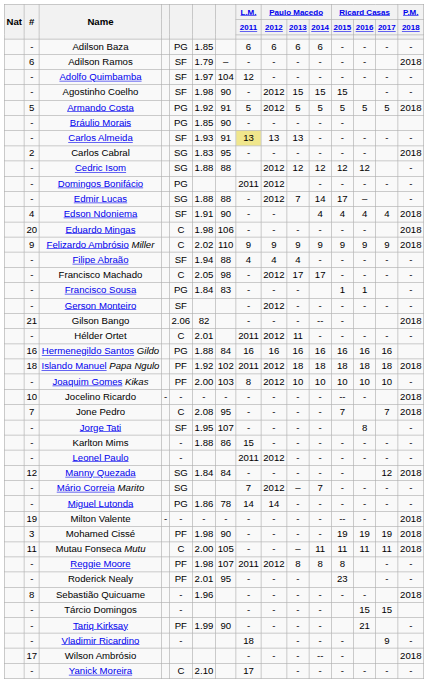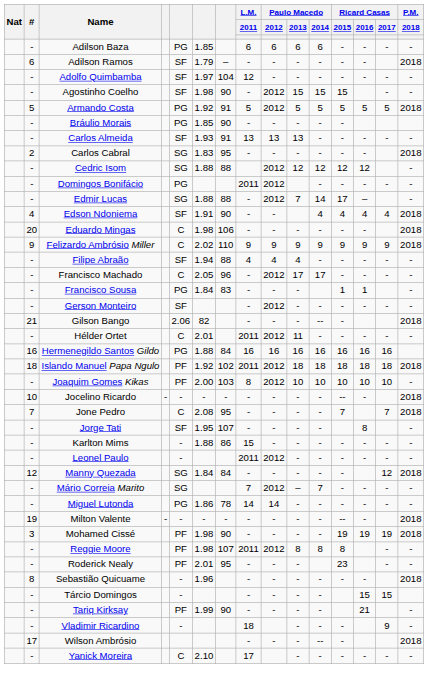 <table class="wikitable plainrowheaders sortable" style="text-align:center">
 <tr>
 <th scope="col" rowspan="3">Nat</th>
 <th scope="col" rowspan="3">#</th>
 <th scope="col" rowspan="3">Name</th>
 <th scope="col" rowspan="3"></th>
 <th scope="col" rowspan="3"></th>
 <th scope="col" rowspan="3"></th>
 <th scope="col" rowspan="3"></th>
 <th colspan="1"><small><a href='#'>L.M.</a></small></th>
 <th colspan="3"><small><a href='#'>Paulo Macedo</a></small></th>
 <th colspan="3"><small><a href='#'>Ricard Casas</a></small></th>
 <th colspan="1"><small><a href='#'>P.M.</a></small></th>
 </tr>
 <tr>
 <th colspan="1"><small><a href='#'>2011</a></small></th>
 <th colspan="1"><small><a href='#'>2012</a></small></th>
 <th colspan="1"><small><a href='#'>2013</a></small></th>
 <th colspan="1"><small><a href='#'>2014</a></small></th>
 <th colspan="1"><small><a href='#'>2015</a></small></th>
 <th colspan="1"><small><a href='#'>2016</a></small></th>
 <th colspan="1"><small><a href='#'>2017</a></small></th>
 <th colspan="1"><small><a href='#'>2018</a></small></th>
 </tr>
 <tr>
 <th scope="col" rowspan="1"></th>
 <th scope="col" rowspan="1"><small></small></th>
 <th scope="col" rowspan="1"><small></small></th>
 <th scope="col" rowspan="1"></th>
 <th scope="col" rowspan="1"></th>
 <th scope="col" rowspan="1"><small></small></th>
 <th scope="col" rowspan="1"></th>
 <th scope="col" rowspan="1"></th>
 </tr>
 <tr>
 <td></td>
 <td>-</td>
 <td>Adilson Baza</td>
 <td></td>
 <td data-sort-value="1">PG</td>
 <td>1.85</td>
 <td></td>
 <td data-sort-value="06">6</td>
 <td data-sort-value="06">6</td>
 <td data-sort-value="06">6</td>
 <td data-sort-value="06">6</td>
 <td>-</td>
 <td>-</td>
 <td>-</td>
 <td>-</td>
 </tr>
 <tr>
 <td></td>
 <td data-sort-value="06">6</td>
 <td>Adilson Ramos</td>
 <td></td>
 <td data-sort-value="3">SF</td>
 <td>1.79</td>
 <td>–</td>
 <td>-</td>
 <td>-</td>
 <td>-</td>
 <td>-</td>
 <td>-</td>
 <td>-</td>
 <td data-sort-value="-"><a href='#'></a></td>
 <td>2018</td>
 </tr>
 <tr>
 <td></td>
 <td>-</td>
 <td><a href='#'>Adolfo Quimbamba</a></td>
 <td></td>
 <td data-sort-value="3">SF</td>
 <td>1.97</td>
 <td>104</td>
 <td>12</td>
 <td>-</td>
 <td>-</td>
 <td>-</td>
 <td>-</td>
 <td>-</td>
 <td>-</td>
 <td>-</td>
 </tr>
 <tr>
 <td></td>
 <td>-</td>
 <td>Agostinho Coelho</td>
 <td></td>
 <td data-sort-value="3">SF</td>
 <td>1.98</td>
 <td>90</td>
 <td>-</td>
 <td>2012</td>
 <td>15</td>
 <td>15</td>
 <td>15</td>
 <td data-sort-value="-"><a href='#'></a></td>
 <td>-</td>
 <td>-</td>
 </tr>
 <tr>
 <td></td>
 <td data-sort-value="05">5</td>
 <td><a href='#'>Armando Costa</a></td>
 <td></td>
 <td data-sort-value="1">PG</td>
 <td>1.92</td>
 <td>91</td>
 <td data-sort-value="05">5</td>
 <td>2012</td>
 <td data-sort-value="05">5</td>
 <td data-sort-value="05">5</td>
 <td data-sort-value="05">5</td>
 <td data-sort-value="05">5</td>
 <td data-sort-value="05">5</td>
 <td>2018</td>
 </tr>
 <tr>
 <td></td>
 <td>-</td>
 <td><a href='#'>Bráulio Morais</a></td>
 <td></td>
 <td data-sort-value="1">PG</td>
 <td>1.85</td>
 <td>90</td>
 <td>-</td>
 <td>-</td>
 <td>-</td>
 <td>-</td>
 <td>-</td>
 <td data-sort-value="-"><a href='#'></a></td>
 <td></td>
 <td data-sort-value="-"><a href='#'></a></td>
 </tr>
 <tr>
 <td></td>
 <td>-</td>
 <td><a href='#'>Carlos Almeida</a></td>
 <td></td>
 <td data-sort-value="3">SF</td>
 <td>1.93</td>
 <td>91</td>
-<td style="background: khaki;">13</td>
+<td>13</td>
 <td>13</td>
 <td>13</td>
 <td>-</td>
 <td>-</td>
 <td>-</td>
 <td>-</td>
 <td>-</td>
 </tr>
 <tr>
 <td></td>
 <td data-sort-value="02">2</td>
 <td>Carlos Cabral</td>
 <td></td>
 <td data-sort-value="2">SG</td>
 <td>1.83</td>
 <td>95</td>
 <td>-</td>
 <td>-</td>
 <td>-</td>
 <td>-</td>
 <td>-</td>
 <td>-</td>
 <td data-sort-value="-"><a href='#'></a></td>
 <td>2018</td>
 </tr>
 <tr>
 <td></td>
 <td>-</td>
 <td><a href='#'>Cedric Isom</a></td>
 <td></td>
 <td data-sort-value="2">SG</td>
 <td>1.88</td>
 <td>88</td>
 <td data-sort-value="-"><a href='#'></a></td>
 <td>2012</td>
 <td>12</td>
 <td>12</td>
 <td>12</td>
 <td>12</td>
 <td data-sort-value="-"><a href='#'></a></td>
 <td>-</td>
 </tr>
 <tr>
 <td></td>
 <td>-</td>
 <td><a href='#'>Domingos Bonifácio</a></td>
 <td></td>
 <td data-sort-value="1">PG</td>
 <td></td>
 <td></td>
 <td>2011</td>
 <td>2012</td>
 <td data-sort-value="-"><a href='#'></a></td>
 <td>-</td>
 <td>-</td>
 <td>-</td>
 <td>-</td>
 <td>-</td>
 </tr>
 <tr>
 <td></td>
 <td>-</td>
 <td><a href='#'>Edmir Lucas</a></td>
 <td></td>
 <td data-sort-value="2">SG</td>
 <td>1.88</td>
 <td>88</td>
 <td>-</td>
 <td>2012</td>
 <td data-sort-value="07">7</td>
 <td>14</td>
 <td>17</td>
 <td>–</td>
 <td data-sort-value="-"><a href='#'></a></td>
 <td>-</td>
 </tr>
 <tr>
 <td></td>
 <td data-sort-value="04">4</td>
 <td><a href='#'>Edson Ndoniema</a></td>
 <td></td>
 <td data-sort-value="3">SF</td>
 <td>1.91</td>
 <td>90</td>
 <td>-</td>
 <td>-</td>
 <td data-sort-value="-"><a href='#'></a></td>
 <td data-sort-value="04">4</td>
 <td data-sort-value="04">4</td>
 <td data-sort-value="04">4</td>
 <td data-sort-value="04">4</td>
 <td>2018</td>
 </tr>
 <tr>
 <td></td>
 <td>20</td>
 <td><a href='#'>Eduardo Mingas</a></td>
 <td></td>
 <td>C</td>
 <td>1.98</td>
 <td>106</td>
 <td>-</td>
 <td>-</td>
 <td>-</td>
 <td>-</td>
 <td>-</td>
 <td>-</td>
 <td data-sort-value="-"><a href='#'></a></td>
 <td>2018</td>
 </tr>
 <tr>
 <td></td>
 <td data-sort-value="09">9</td>
 <td><a href='#'>Felizardo Ambrósio</a> <em>Miller</em></td>
 <td></td>
 <td data-sort-value="5">C</td>
 <td>2.02</td>
 <td>110</td>
 <td data-sort-value="09">9</td>
 <td data-sort-value="09">9</td>
 <td data-sort-value="09">9</td>
 <td data-sort-value="09">9</td>
 <td data-sort-value="09">9</td>
 <td data-sort-value="09">9</td>
 <td data-sort-value="09">9</td>
 <td>2018</td>
 </tr>
 <tr>
 <td></td>
 <td>-</td>
 <td><a href='#'>Filipe Abraão</a></td>
 <td></td>
 <td data-sort-value="3">SF</td>
 <td>1.94</td>
 <td>88</td>
 <td data-sort-value="04">4</td>
 <td data-sort-value="04">4</td>
 <td data-sort-value="04">4</td>
 <td>-</td>
 <td>-</td>
 <td>-</td>
 <td>-</td>
 <td>-</td>
 </tr>
 <tr>
 <td></td>
 <td>-</td>
 <td>Francisco Machado</td>
 <td></td>
 <td data-sort-value="5">C</td>
 <td>2.05</td>
-<td>98</td>
+<td>96</td>
 <td>-</td>
 <td>2012</td>
 <td>17</td>
 <td>17</td>
 <td>-</td>
 <td>-</td>
 <td>-</td>
 <td>-</td>
 </tr>
 <tr>
 <td></td>
 <td>-</td>
 <td><a href='#'>Francisco Sousa</a></td>
 <td></td>
 <td data-sort-value="1">PG</td>
 <td>1.84</td>
 <td>83</td>
 <td>-</td>
 <td>-</td>
 <td>-</td>
 <td data-sort-value="-"><a href='#'></a></td>
 <td data-sort-value="01">1</td>
 <td data-sort-value="01">1</td>
 <td data-sort-value="-"><a href='#'></a></td>
 <td>-</td>
 </tr>
 <tr>
 <td></td>
 <td>-</td>
 <td><a href='#'>Gerson Monteiro</a></td>
 <td></td>
 <td data-sort-value="3">SF</td>
 <td></td>
 <td></td>
 <td>-</td>
 <td>2012</td>
 <td>-</td>
 <td>-</td>
 <td>-</td>
 <td>-</td>
 <td>-</td>
 <td>-</td>
 </tr>
 <tr>
 <td></td>
 <td>21</td>
 <td>Gilson Bango</td>
 <td></td>
 <td>2.06</td>
 <td>82</td>
 <td></td>
 <td>-</td>
 <td>-</td>
 <td>-</td>
 <td>--</td>
 <td>-</td>
 <td></td>
 <td data-sort-value="-"></td>
 <td>2018</td>
 </tr>
 <tr>
 <td></td>
 <td>-</td>
 <td>Hélder Ortet</td>
 <td></td>
 <td data-sort-value="5">C</td>
 <td>2.01</td>
 <td></td>
 <td>2011</td>
 <td>2012</td>
 <td>11</td>
 <td>-</td>
 <td>-</td>
 <td>-</td>
 <td>-</td>
 <td>-</td>
 </tr>
 <tr>
 <td></td>
 <td>16</td>
 <td><a href='#'>Hermenegildo Santos</a> <em>Gildo</em></td>
 <td></td>
 <td data-sort-value="1">PG</td>
 <td>1.88</td>
 <td>84</td>
 <td>16</td>
 <td>16</td>
 <td>16</td>
 <td>16</td>
 <td>16</td>
 <td>16</td>
 <td>16</td>
 <td><strong></strong></td>
 </tr>
 <tr>
 <td></td>
 <td>18</td>
 <td><a href='#'>Islando Manuel</a> <em>Papa Ngulo</em></td>
 <td></td>
 <td data-sort-value="4">PF</td>
 <td>1.92</td>
 <td>102</td>
 <td>2011</td>
 <td>2012</td>
 <td>18</td>
 <td>18</td>
 <td>18</td>
 <td>18</td>
 <td>18</td>
 <td>2018</td>
 </tr>
 <tr>
 <td></td>
 <td>-</td>
 <td><a href='#'>Joaquim Gomes</a> <em>Kikas</em></td>
 <td></td>
 <td data-sort-value="4">PF</td>
 <td>2.00</td>
 <td>103</td>
 <td data-sort-value="08">8</td>
 <td>2012</td>
 <td>10</td>
 <td>10</td>
 <td>10</td>
 <td>10</td>
 <td>10</td>
 <td>-</td>
 </tr>
 <tr>
 <td></td>
 <td>10</td>
 <td>Jocelino Ricardo</td>
 <td>-</td>
 <td>-</td>
 <td>-</td>
 <td>-</td>
 <td>-</td>
 <td>-</td>
 <td>-</td>
 <td>-</td>
 <td>--</td>
 <td>-</td>
 <td data-sort-value="-"></td>
 <td>2018</td>
 </tr>
 <tr>
 <td></td>
 <td data-sort-value="07">7</td>
 <td>Jone Pedro</td>
 <td></td>
 <td data-sort-value="5">C</td>
 <td>2.08</td>
 <td>95</td>
 <td>-</td>
 <td>-</td>
 <td>-</td>
 <td>-</td>
 <td data-sort-value="07">7</td>
 <td></td>
 <td data-sort-value="07">7</td>
 <td>2018</td>
 </tr>
 <tr>
 <td></td>
 <td>-</td>
 <td><a href='#'>Jorge Tati</a></td>
 <td></td>
 <td data-sort-value="3">SF</td>
 <td>1.95</td>
 <td>107</td>
 <td>-</td>
 <td>-</td>
 <td>-</td>
 <td>-</td>
 <td data-sort-value="-"><a href='#'></a></td>
 <td data-sort-value="08">8</td>
 <td data-sort-value="-"><a href='#'></a></td>
 <td>-</td>
 </tr>
 <tr>
 <td></td>
 <td>-</td>
 <td>Karlton Mims</td>
 <td></td>
 <td data-sort-value="100">-</td>
 <td>1.88</td>
 <td>86</td>
 <td>15</td>
 <td>-</td>
 <td>-</td>
 <td>-</td>
 <td>-</td>
 <td>-</td>
 <td>-</td>
 <td>-</td>
 </tr>
 <tr>
 <td></td>
 <td>-</td>
 <td><a href='#'>Leonel Paulo</a></td>
 <td></td>
 <td data-sort-value="100">-</td>
 <td></td>
 <td></td>
 <td>2011</td>
 <td>2012</td>
 <td>-</td>
 <td>-</td>
 <td>-</td>
 <td>-</td>
 <td>-</td>
 <td>-</td>
 </tr>
 <tr>
 <td></td>
 <td>12</td>
 <td><a href='#'>Manny Quezada</a></td>
 <td></td>
 <td data-sort-value="2">SG</td>
 <td>1.84</td>
 <td>84</td>
 <td>-</td>
 <td>-</td>
 <td>-</td>
 <td>-</td>
 <td>-</td>
 <td data-sort-value="-"><a href='#'></a></td>
 <td>12</td>
 <td>2018</td>
 </tr>
 <tr>
 <td></td>
 <td>-</td>
 <td><a href='#'>Mário Correia</a> <em>Marito</em></td>
 <td></td>
 <td data-sort-value="2">SG</td>
 <td></td>
 <td></td>
 <td data-sort-value="07">7</td>
 <td>2012</td>
 <td>–</td>
 <td data-sort-value="07">7</td>
 <td>-</td>
 <td>-</td>
 <td>-</td>
 <td>-</td>
 </tr>
 <tr>
 <td></td>
 <td>-</td>
 <td><a href='#'>Miguel Lutonda</a></td>
 <td></td>
 <td data-sort-value="1">PG</td>
 <td>1.86</td>
 <td>78</td>
 <td>14</td>
 <td>14</td>
 <td>-</td>
 <td>-</td>
 <td>-</td>
 <td>-</td>
 <td>-</td>
 <td>-</td>
 </tr>
 <tr>
 <td></td>
 <td>19</td>
 <td>Milton Valente</td>
 <td>-</td>
 <td>-</td>
 <td>-</td>
 <td>-</td>
 <td>-</td>
 <td>-</td>
 <td>-</td>
 <td>-</td>
 <td>--</td>
 <td>-</td>
 <td data-sort-value="-"></td>
 <td>2018</td>
 </tr>
 <tr>
 <td></td>
 <td data-sort-value="03">3</td>
 <td>Mohamed Cissé</td>
 <td></td>
 <td data-sort-value="4">PF</td>
 <td>1.98</td>
 <td>90</td>
 <td>-</td>
 <td>-</td>
 <td>-</td>
 <td>-</td>
 <td>19</td>
 <td>19</td>
 <td>19</td>
 <td>2018</td>
 </tr>
 <tr>
 <td></td>
-<td>11</td>
-<td>Mutau Fonseca <em>Mutu</em></td>
-<td></td>
-<td data-sort-value="5">C</td>
-<td>2.00</td>
-<td>105</td>
-<td>-</td>
-<td>-</td>
-<td>–</td>
-<td>11</td>
-<td>11</td>
-<td>11</td>
-<td>11</td>
-<td>2018</td>
-</tr>
-<tr>
-<td></td>
 <td>-</td>
 <td><a href='#'>Reggie Moore</a></td>
 <td></td>
 <td data-sort-value="4">PF</td>
 <td>1.98</td>
 <td>107</td>
 <td>2011</td>
 <td>2012</td>
 <td data-sort-value="08">8</td>
 <td data-sort-value="08">8</td>
 <td data-sort-value="08">8</td>
 <td data-sort-value="-"><a href='#'></a></td>
 <td>-</td>
 <td>-</td>
 </tr>
 <tr>
 <td></td>
 <td>-</td>
 <td>Roderick Nealy</td>
 <td></td>
 <td data-sort-value="4">PF</td>
 <td>2.01</td>
 <td>95</td>
 <td>-</td>
 <td>-</td>
 <td>-</td>
 <td data-sort-value="-"><a href='#'></a></td>
 <td>23</td>
 <td data-sort-value="-"><a href='#'></a></td>
 <td>-</td>
 <td>-</td>
 </tr>
 <tr>
 <td></td>
 <td data-sort-value="08">8</td>
 <td>Sebastião Quicuame</td>
 <td></td>
 <td>-</td>
 <td>1.96</td>
 <td></td>
 <td>-</td>
 <td>-</td>
 <td>-</td>
 <td>-</td>
 <td>-</td>
 <td>-</td>
 <td data-sort-value="-"><a href='#'></a></td>
 <td>2018</td>
 </tr>
 <tr>
 <td></td>
 <td>-</td>
 <td>Tárcio Domingos</td>
 <td></td>
 <td data-sort-value="100">-</td>
 <td></td>
 <td></td>
 <td>-</td>
 <td>-</td>
 <td>-</td>
 <td>-</td>
 <td data-sort-value="-"></td>
 <td>15</td>
 <td>15</td>
 <td data-sort-value="-"><a href='#'></a></td>
 </tr>
 <tr>
 <td></td>
 <td>-</td>
 <td><a href='#'>Tariq Kirksay</a></td>
 <td></td>
 <td data-sort-value="4">PF</td>
 <td>1.99</td>
 <td>90</td>
 <td>-</td>
 <td>-</td>
 <td>-</td>
 <td>-</td>
 <td data-sort-value="-"><a href='#'></a></td>
 <td>21</td>
 <td></td>
 <td>-</td>
 </tr>
 <tr>
 <td></td>
 <td>-</td>
 <td><a href='#'>Vladimir Ricardino</a></td>
 <td></td>
 <td data-sort-value="100">-</td>
 <td></td>
 <td></td>
 <td>18</td>
 <td data-sort-value="-"><a href='#'></a></td>
 <td>-</td>
 <td>-</td>
 <td>-</td>
 <td data-sort-value="-"><a href='#'></a></td>
 <td data-sort-value="09">9</td>
 <td>-</td>
 </tr>
 <tr>
 <td></td>
 <td>17</td>
 <td>Wilson Ambrósio</td>
 <td></td>
 <td></td>
 <td></td>
 <td></td>
 <td>-</td>
 <td>-</td>
 <td>-</td>
 <td>--</td>
 <td>-</td>
 <td></td>
 <td data-sort-value="-"></td>
 <td>2018</td>
 </tr>
 <tr>
 <td></td>
 <td>-</td>
 <td><a href='#'>Yanick Moreira</a></td>
 <td></td>
 <td data-sort-value="5">C</td>
 <td>2.10</td>
 <td></td>
 <td>17</td>
 <td data-sort-value="-"><a href='#'></a></td>
 <td>-</td>
 <td>-</td>
 <td>-</td>
 <td>-</td>
 <td>-</td>
 <td>-</td>
 </tr>
 </table>
